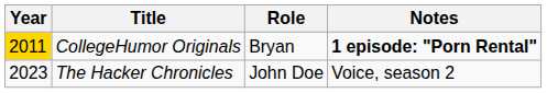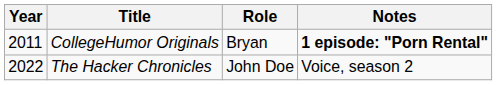 <table class="wikitable sortable">
 <tr>
 <th>Year</th>
 <th>Title</th>
 <th>Role</th>
 <th class="unsortable">Notes</th>
 </tr>
 <tr>
-<td style="background: gold;">2011</td>
+<td>2011</td>
 <td><em>CollegeHumor Originals</em></td>
 <td>Bryan</td>
 <td><strong>1 episode: "Porn Rental"</strong></td>
 </tr>
 <tr>
-<td>2023</td>
+<td>2022</td>
 <td><em>The Hacker Chronicles</em></td>
 <td>John Doe</td>
 <td>Voice, season 2</td>
 </tr>
 </table>
